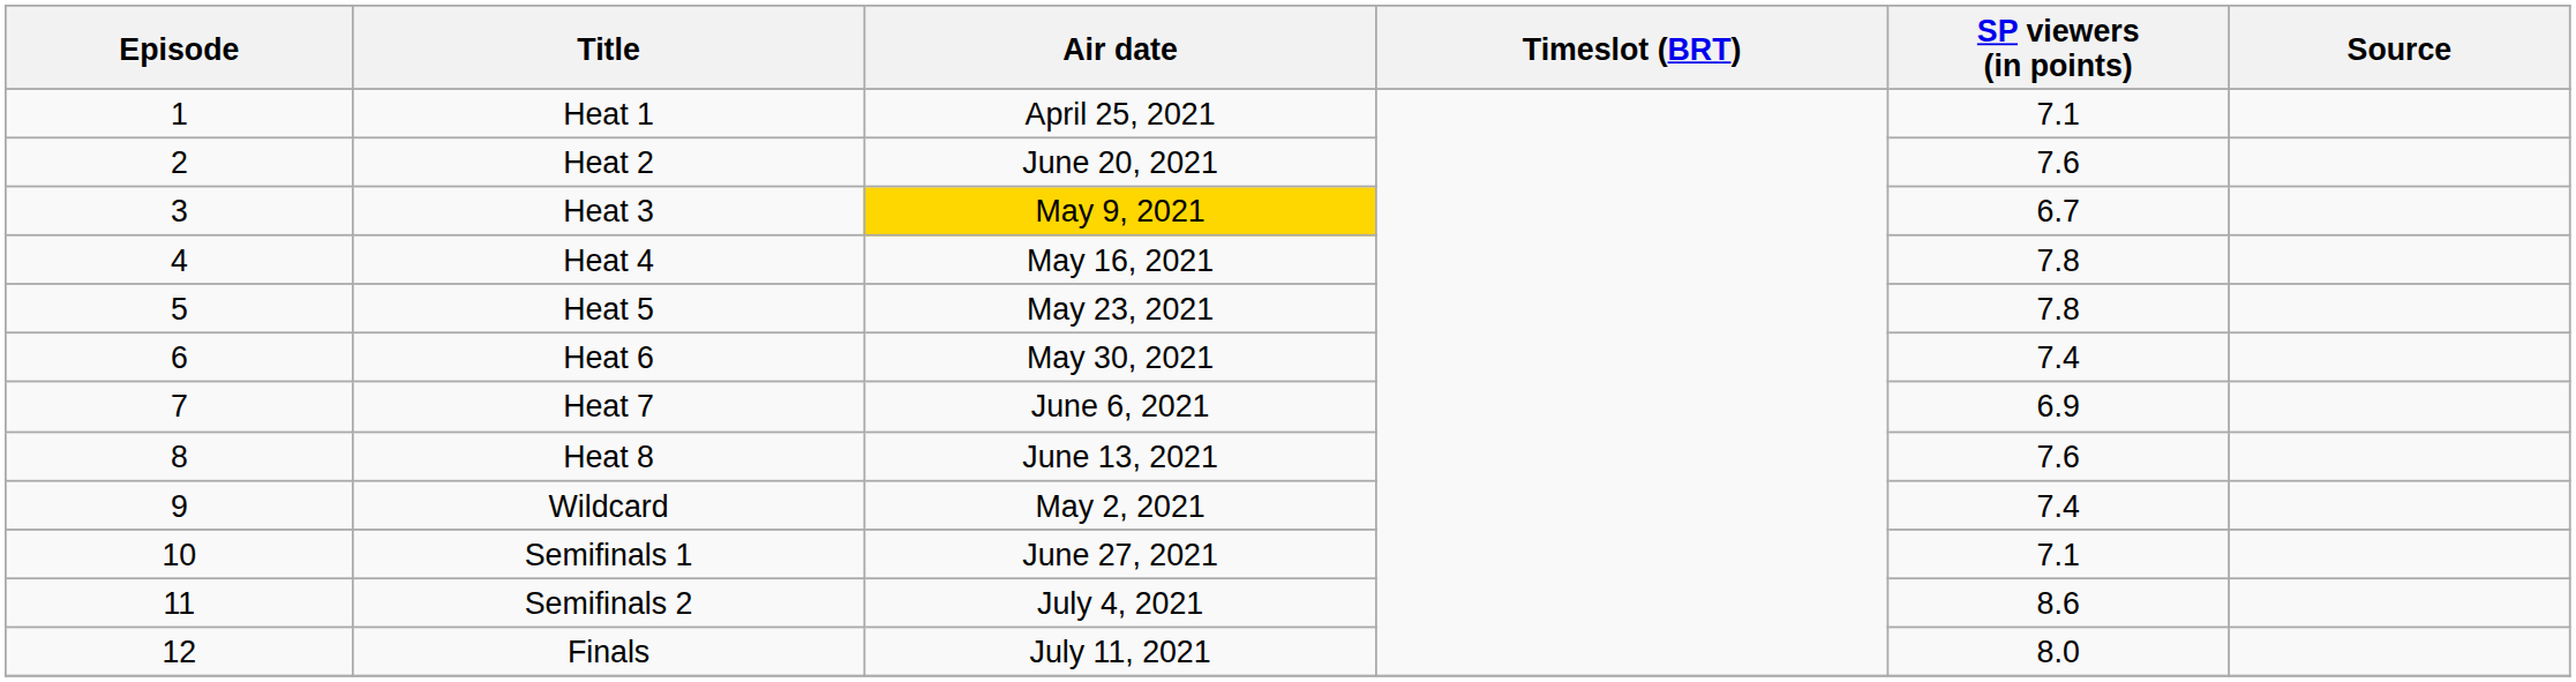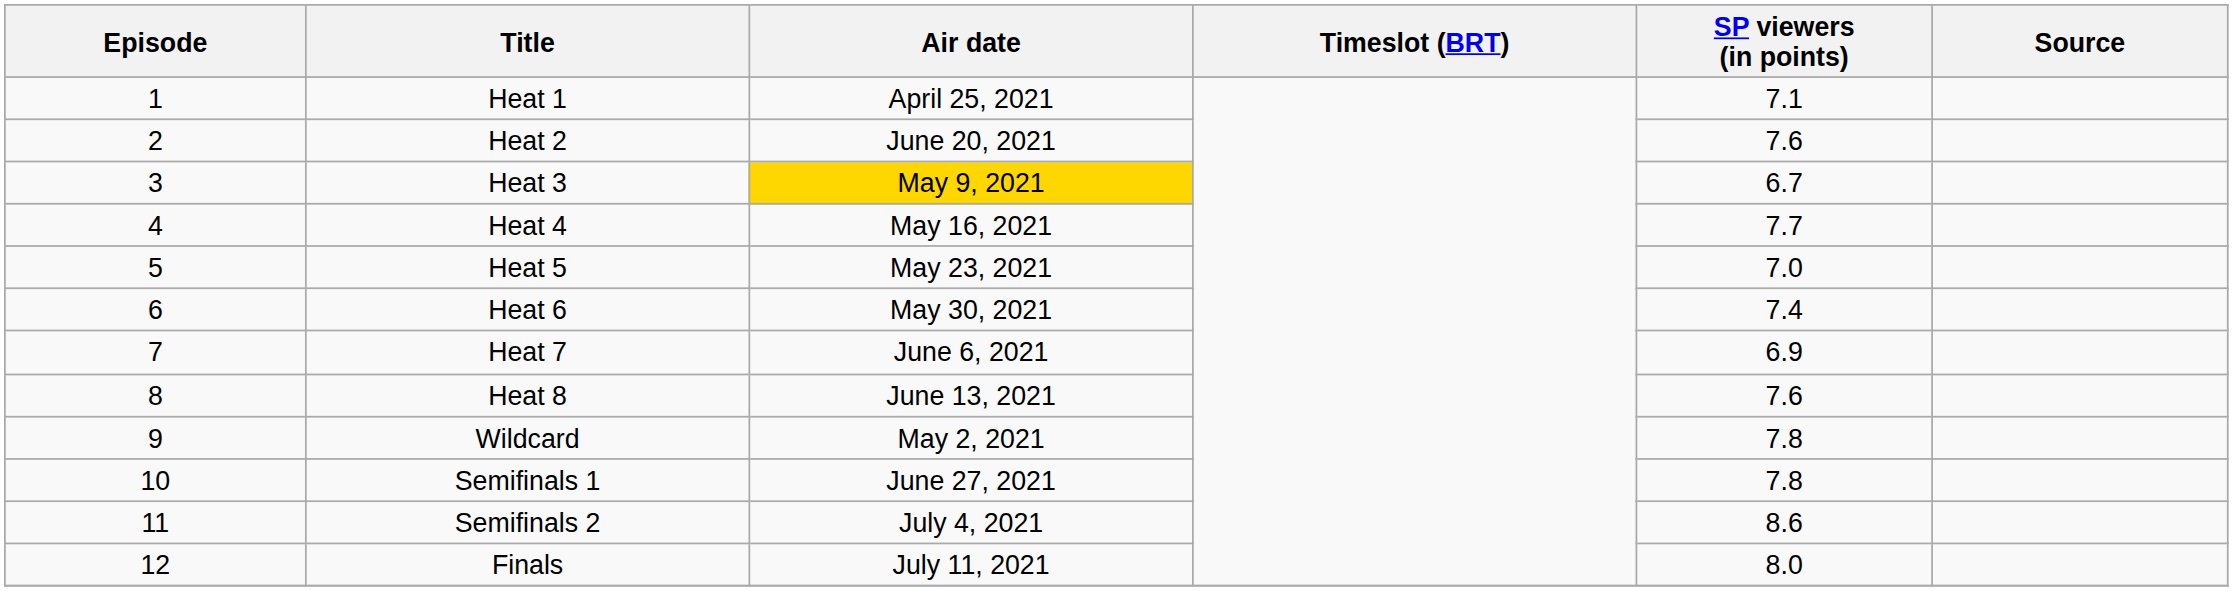 <table class="wikitable sortable" style="text-align:center; font-size:95%; width: 100%">
 <tr>
 <th width="05.0%">Episode</th>
 <th width="07.5%">Title</th>
 <th width="07.5%">Air date</th>
 <th width="07.5%">Timeslot (<a href='#'>BRT</a>)</th>
 <th width="05.0%"><a href='#'>SP</a> viewers<br>(in points)</th>
 <th width="05.0%">Source</th>
 </tr>
 <tr>
 <td>1</td>
 <td>Heat 1</td>
 <td>April 25, 2021</td>
 <td rowspan=12></td>
 <td>7.1</td>
 <td></td>
 </tr>
 <tr>
 <td>2</td>
 <td>Heat 2</td>
 <td>June 20, 2021</td>
 <td>7.6</td>
 <td></td>
 </tr>
 <tr>
 <td>3</td>
 <td>Heat 3</td>
 <td style="background: gold;">May 9, 2021</td>
 <td>6.7</td>
 <td></td>
 </tr>
 <tr>
 <td>4</td>
 <td>Heat 4</td>
 <td>May 16, 2021</td>
-<td>7.8</td>
+<td>7.7</td>
 <td></td>
 </tr>
 <tr>
 <td>5</td>
 <td>Heat 5</td>
 <td>May 23, 2021</td>
-<td>7.8</td>
+<td>7.0</td>
 <td></td>
 </tr>
 <tr>
 <td>6</td>
 <td>Heat 6</td>
 <td>May 30, 2021</td>
 <td>7.4</td>
 <td></td>
 </tr>
 <tr>
 <td>7</td>
 <td>Heat 7</td>
 <td>June 6, 2021</td>
 <td>6.9</td>
 <td></td>
 </tr>
 <tr>
 <td>8</td>
 <td>Heat 8</td>
 <td>June 13, 2021</td>
 <td>7.6</td>
 <td></td>
 </tr>
 <tr>
 <td>9</td>
 <td>Wildcard</td>
 <td>May 2, 2021</td>
-<td>7.4</td>
+<td>7.8</td>
 <td></td>
 </tr>
 <tr>
 <td>10</td>
 <td>Semifinals 1</td>
 <td>June 27, 2021</td>
-<td>7.1</td>
+<td>7.8</td>
 <td></td>
 </tr>
 <tr>
 <td>11</td>
 <td>Semifinals 2</td>
 <td>July 4, 2021</td>
 <td>8.6</td>
 <td></td>
 </tr>
 <tr>
 <td>12</td>
 <td>Finals</td>
 <td>July 11, 2021</td>
 <td>8.0</td>
 <td></td>
 </tr>
 <tr>
 </tr>
 </table>
